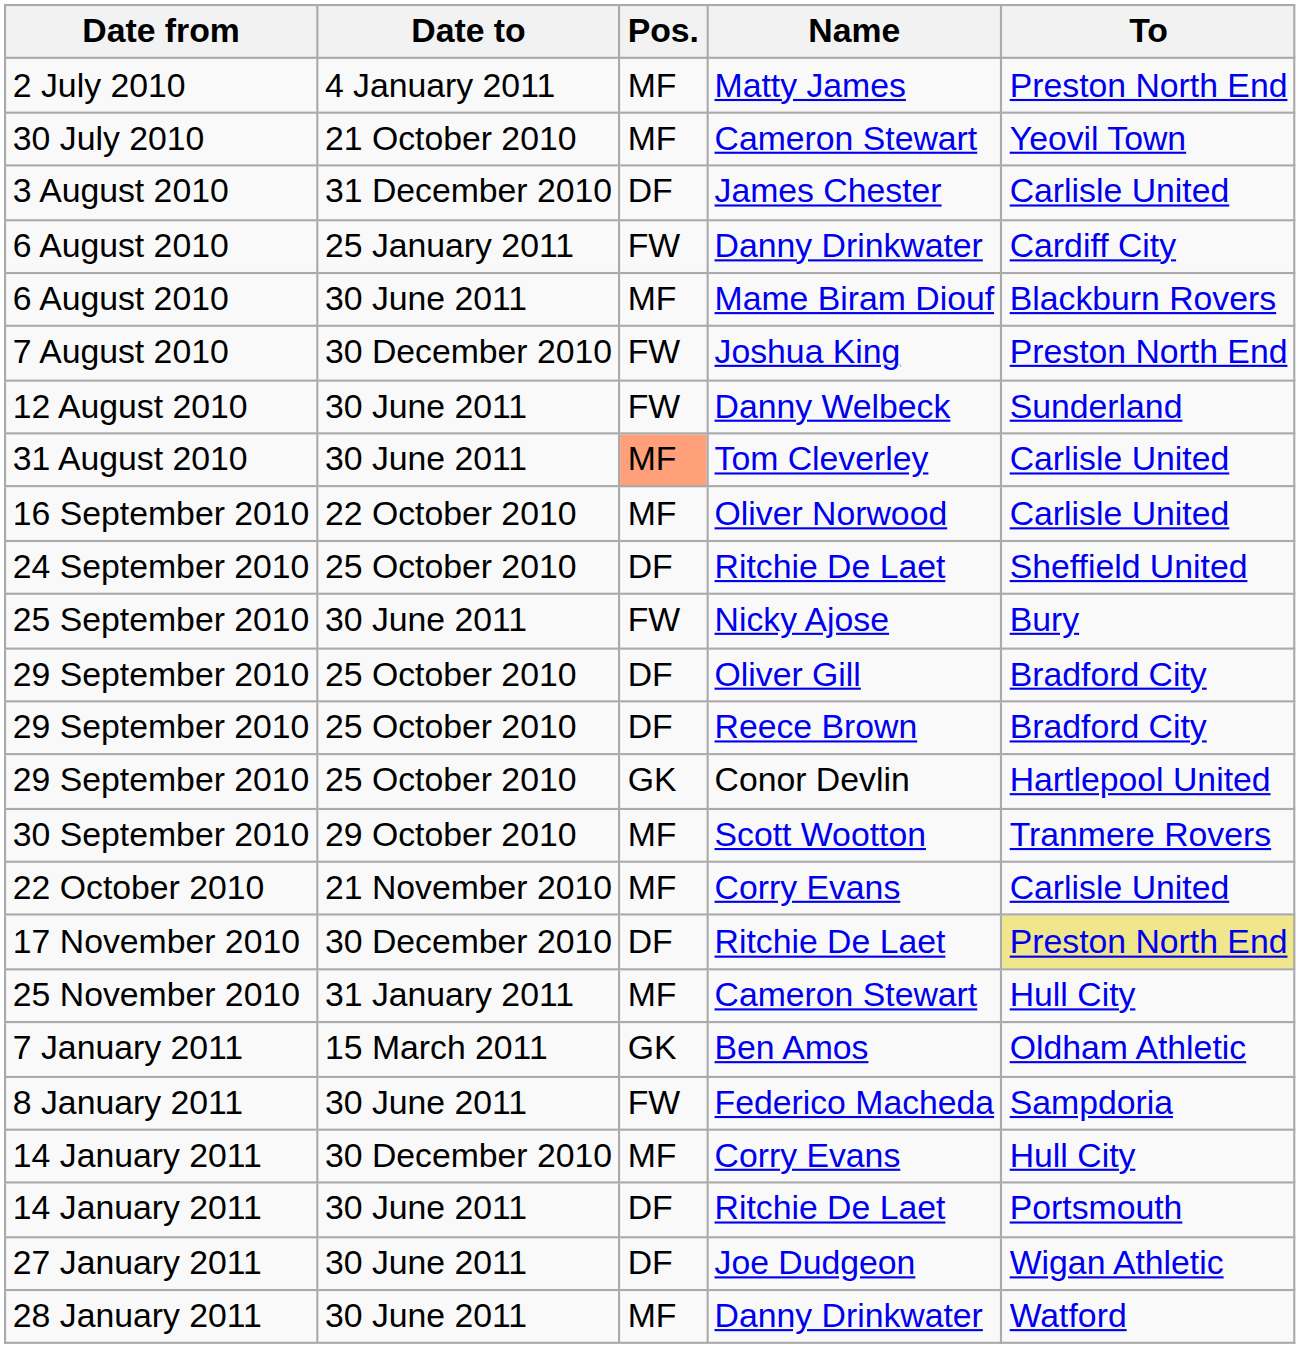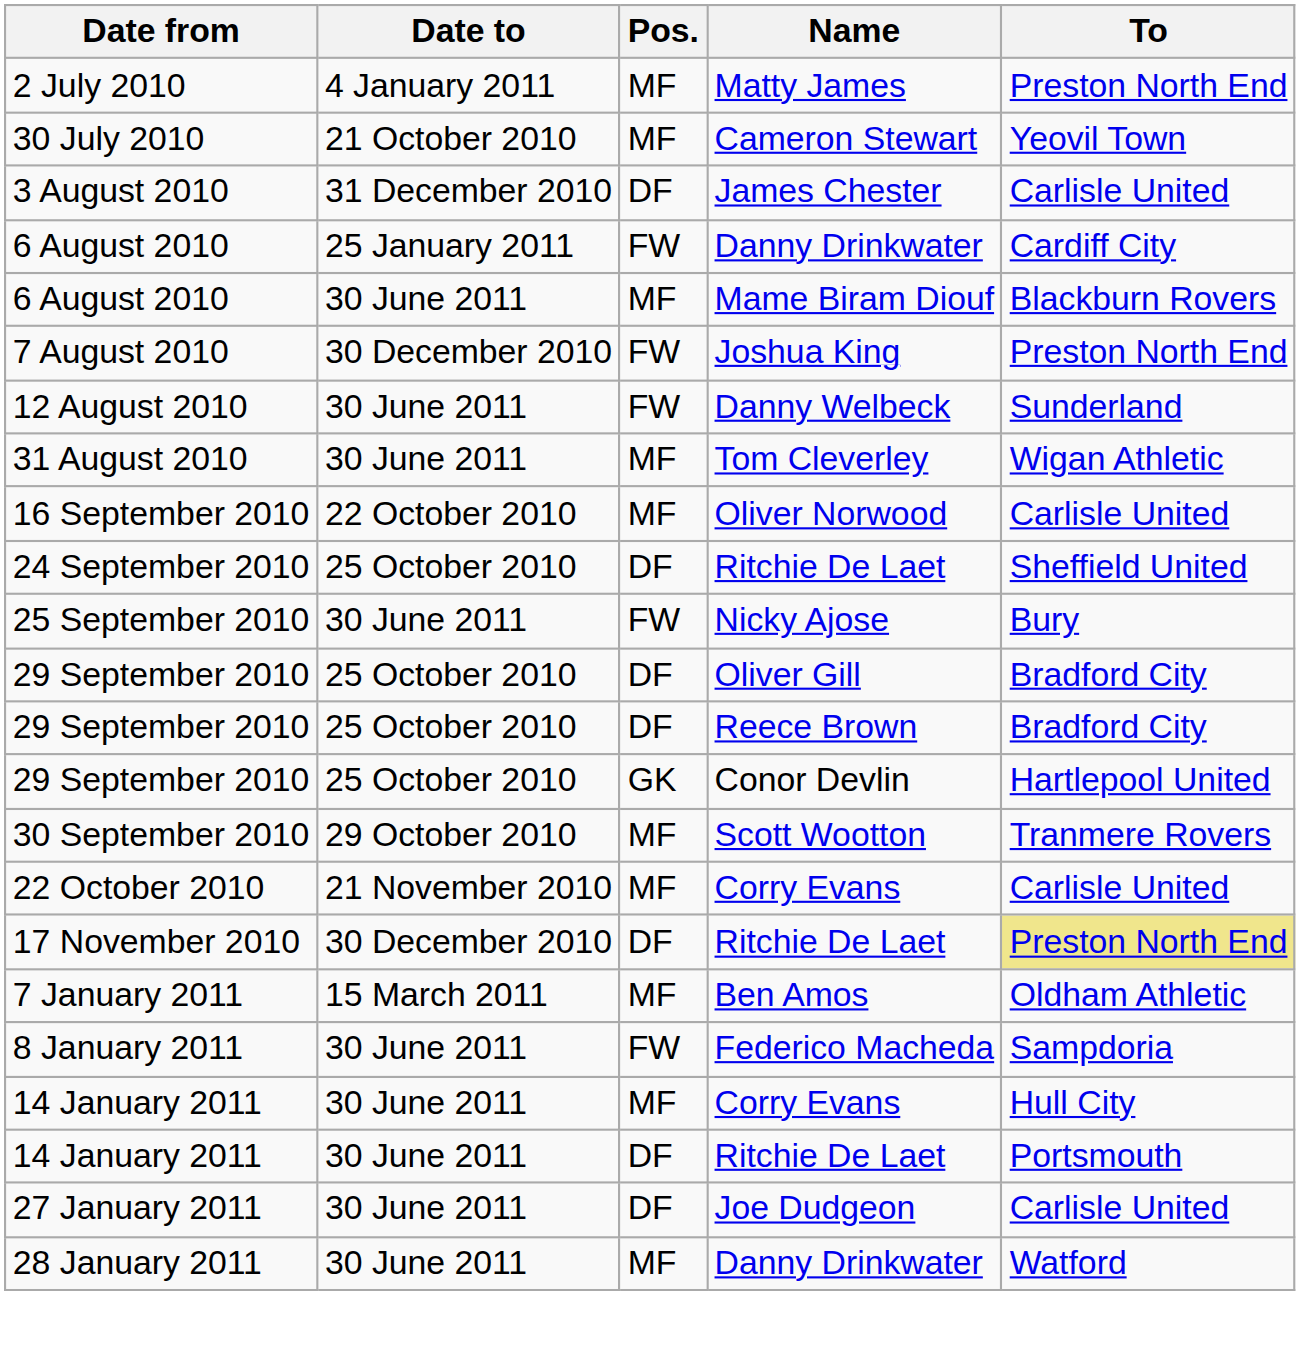 <table class="wikitable">
 <tr>
 <th>Date from</th>
 <th>Date to</th>
 <th>Pos.</th>
 <th>Name</th>
 <th>To</th>
 </tr>
 <tr>
 <td>2 July 2010</td>
 <td>4 January 2011</td>
 <td>MF</td>
 <td> <a href='#'>Matty James</a></td>
 <td> <a href='#'>Preston North End</a></td>
 </tr>
 <tr>
 <td>30 July 2010</td>
 <td>21 October 2010</td>
 <td>MF</td>
 <td> <a href='#'>Cameron Stewart</a></td>
 <td> <a href='#'>Yeovil Town</a></td>
 </tr>
 <tr>
 <td>3 August 2010</td>
 <td>31 December 2010</td>
 <td>DF</td>
 <td> <a href='#'>James Chester</a></td>
 <td> <a href='#'>Carlisle United</a></td>
 </tr>
 <tr>
 <td>6 August 2010</td>
 <td>25 January 2011</td>
 <td>FW</td>
 <td> <a href='#'>Danny Drinkwater</a></td>
 <td> <a href='#'>Cardiff City</a></td>
 </tr>
 <tr>
 <td>6 August 2010</td>
 <td>30 June 2011</td>
 <td>MF</td>
 <td> <a href='#'>Mame Biram Diouf</a></td>
 <td> <a href='#'>Blackburn Rovers</a></td>
 </tr>
 <tr>
 <td>7 August 2010</td>
 <td>30 December 2010</td>
 <td>FW</td>
 <td> <a href='#'>Joshua King</a></td>
 <td> <a href='#'>Preston North End</a></td>
 </tr>
 <tr>
 <td>12 August 2010</td>
 <td>30 June 2011</td>
 <td>FW</td>
 <td> <a href='#'>Danny Welbeck</a></td>
 <td> <a href='#'>Sunderland</a></td>
 </tr>
 <tr>
 <td>31 August 2010</td>
 <td>30 June 2011</td>
-<td style="background: lightsalmon;">MF</td>
+<td>MF</td>
 <td> <a href='#'>Tom Cleverley</a></td>
-<td> <a href='#'>Carlisle United</a></td>
+<td> <a href='#'>Wigan Athletic</a></td>
 </tr>
 <tr>
 <td>16 September 2010</td>
 <td>22 October 2010</td>
 <td>MF</td>
 <td> <a href='#'>Oliver Norwood</a></td>
 <td> <a href='#'>Carlisle United</a></td>
 </tr>
 <tr>
 <td>24 September 2010</td>
 <td>25 October 2010</td>
 <td>DF</td>
 <td> <a href='#'>Ritchie De Laet</a></td>
 <td> <a href='#'>Sheffield United</a></td>
 </tr>
 <tr>
 <td>25 September 2010</td>
 <td>30 June 2011</td>
 <td>FW</td>
 <td> <a href='#'>Nicky Ajose</a></td>
 <td> <a href='#'>Bury</a></td>
 </tr>
 <tr>
 <td>29 September 2010</td>
 <td>25 October 2010</td>
 <td>DF</td>
 <td> <a href='#'>Oliver Gill</a></td>
 <td> <a href='#'>Bradford City</a></td>
 </tr>
 <tr>
 <td>29 September 2010</td>
 <td>25 October 2010</td>
 <td>DF</td>
 <td> <a href='#'>Reece Brown</a></td>
 <td> <a href='#'>Bradford City</a></td>
 </tr>
 <tr>
 <td>29 September 2010</td>
 <td>25 October 2010</td>
 <td>GK</td>
 <td> Conor Devlin</td>
 <td> <a href='#'>Hartlepool United</a></td>
 </tr>
 <tr>
 <td>30 September 2010</td>
 <td>29 October 2010</td>
 <td>MF</td>
 <td> <a href='#'>Scott Wootton</a></td>
 <td> <a href='#'>Tranmere Rovers</a></td>
 </tr>
 <tr>
 <td>22 October 2010</td>
 <td>21 November 2010</td>
 <td>MF</td>
 <td> <a href='#'>Corry Evans</a></td>
 <td> <a href='#'>Carlisle United</a></td>
 </tr>
 <tr>
 <td>17 November 2010</td>
 <td>30 December 2010</td>
 <td>DF</td>
 <td> <a href='#'>Ritchie De Laet</a></td>
 <td style="background: khaki;"> <a href='#'>Preston North End</a></td>
 </tr>
 <tr>
-<td>25 November 2010</td>
-<td>31 January 2011</td>
-<td>MF</td>
-<td> <a href='#'>Cameron Stewart</a></td>
-<td> <a href='#'>Hull City</a></td>
-</tr>
-<tr>
 <td>7 January 2011</td>
 <td>15 March 2011</td>
-<td>GK</td>
+<td>MF</td>
 <td> <a href='#'>Ben Amos</a></td>
 <td> <a href='#'>Oldham Athletic</a></td>
 </tr>
 <tr>
 <td>8 January 2011</td>
 <td>30 June 2011</td>
 <td>FW</td>
 <td> <a href='#'>Federico Macheda</a></td>
 <td> <a href='#'>Sampdoria</a></td>
 </tr>
 <tr>
 <td>14 January 2011</td>
-<td>30 December 2010</td>
+<td>30 June 2011</td>
 <td>MF</td>
 <td> <a href='#'>Corry Evans</a></td>
 <td> <a href='#'>Hull City</a></td>
 </tr>
 <tr>
 <td>14 January 2011</td>
 <td>30 June 2011</td>
 <td>DF</td>
 <td> <a href='#'>Ritchie De Laet</a></td>
 <td> <a href='#'>Portsmouth</a></td>
 </tr>
 <tr>
 <td>27 January 2011</td>
 <td>30 June 2011</td>
 <td>DF</td>
 <td> <a href='#'>Joe Dudgeon</a></td>
-<td> <a href='#'>Wigan Athletic</a></td>
+<td> <a href='#'>Carlisle United</a></td>
 </tr>
 <tr>
 <td>28 January 2011</td>
 <td>30 June 2011</td>
 <td>MF</td>
 <td> <a href='#'>Danny Drinkwater</a></td>
 <td> <a href='#'>Watford</a></td>
 </tr>
 </table>
